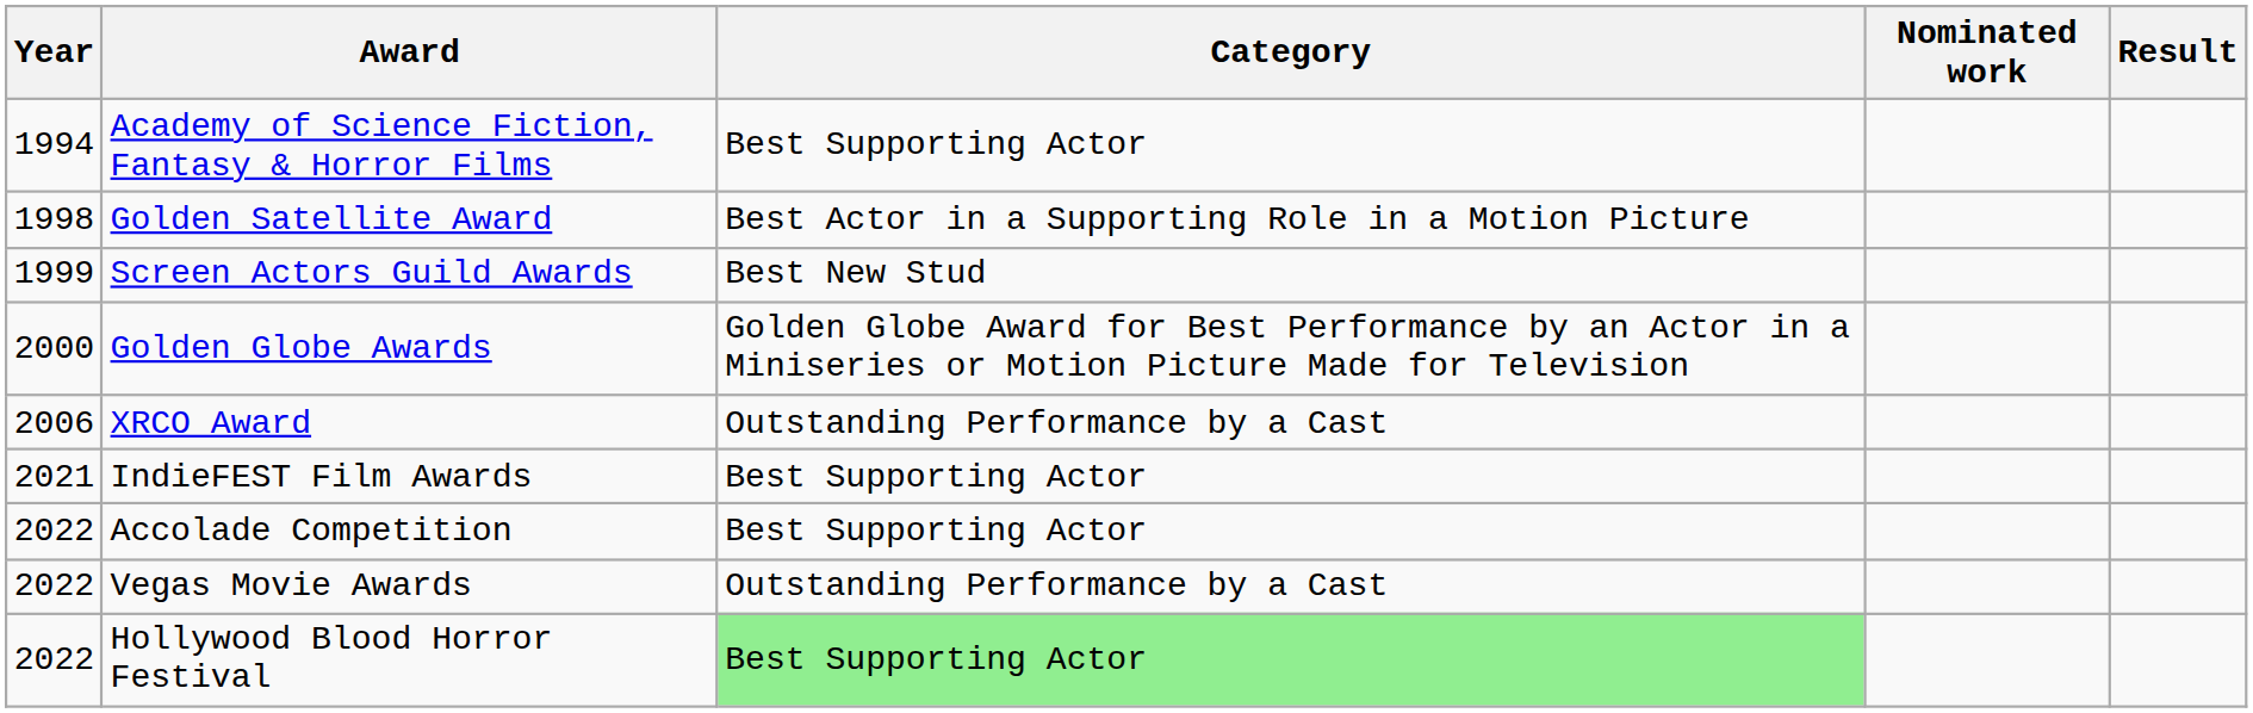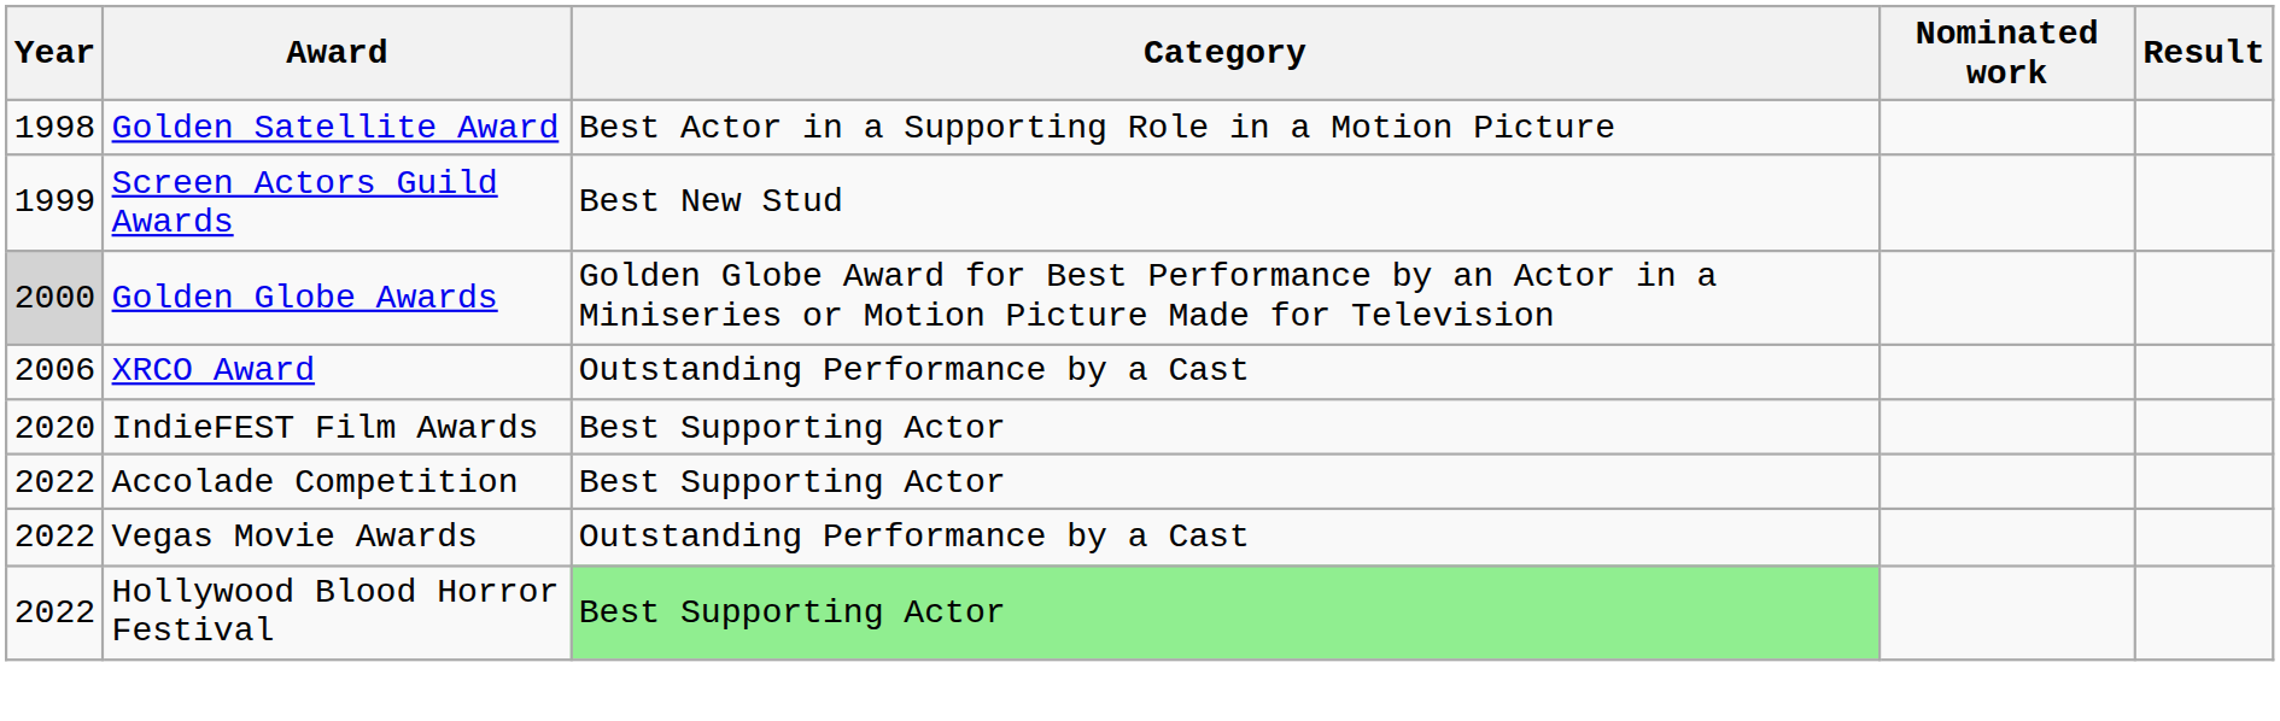 <table class="wikitable sortable">
 <tr>
 <th>Year</th>
 <th>Award</th>
 <th>Category</th>
 <th>Nominated work</th>
 <th>Result</th>
-</tr>
-<tr>
-<td>1994</td>
-<td><a href='#'>Academy of Science Fiction, Fantasy & Horror Films</a></td>
-<td>Best Supporting Actor</td>
-<td></td>
-<td></td>
 </tr>
 <tr>
 <td>1998</td>
 <td><a href='#'>Golden Satellite Award</a></td>
 <td>Best Actor in a Supporting Role in a Motion Picture</td>
 <td></td>
 <td></td>
 </tr>
 <tr>
 <td>1999</td>
 <td><a href='#'>Screen Actors Guild Awards</a></td>
 <td>Best New Stud</td>
 <td></td>
 <td></td>
 </tr>
 <tr>
-<td>2000</td>
+<td style="background: lightgrey;">2000</td>
 <td><a href='#'>Golden Globe Awards</a></td>
 <td>Golden Globe Award for Best Performance by an Actor in a Miniseries or Motion Picture Made for Television</td>
 <td></td>
 <td></td>
 </tr>
 <tr>
 <td>2006</td>
 <td><a href='#'>XRCO Award</a></td>
 <td>Outstanding Performance by a Cast</td>
 <td></td>
 <td></td>
 </tr>
 <tr>
-<td>2021</td>
+<td>2020</td>
 <td>IndieFEST Film Awards</td>
 <td>Best Supporting Actor</td>
 <td></td>
 <td></td>
 </tr>
 <tr>
 <td>2022</td>
 <td>Accolade Competition</td>
 <td>Best Supporting Actor</td>
 <td></td>
 <td></td>
 </tr>
 <tr>
 <td>2022</td>
 <td>Vegas Movie Awards</td>
 <td>Outstanding Performance by a Cast</td>
 <td></td>
 <td></td>
 </tr>
 <tr>
 <td>2022</td>
 <td>Hollywood Blood Horror Festival</td>
 <td style="background: lightgreen;">Best Supporting Actor</td>
 <td></td>
 <td></td>
 </tr>
 </table>
